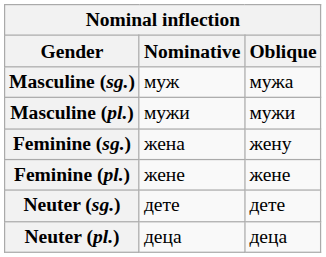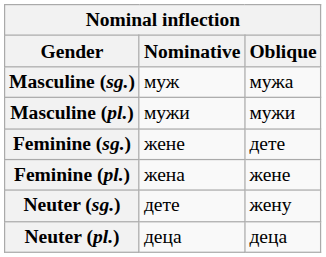 <table class="wikitable">
 <tr>
 <th colspan="5">Nominal inflection</th>
 </tr>
 <tr>
 <th>Gender</th>
 <th>Nominative</th>
 <th>Oblique</th>
 </tr>
 <tr>
 <th>Masculine (<em>sg.</em>)</th>
 <td>муж</td>
 <td>мужа</td>
 </tr>
 <tr>
 <th>Masculine (<em>pl.</em>)</th>
 <td>мужи</td>
 <td>мужи</td>
 </tr>
 <tr>
 <th>Feminine (<em>sg.</em>)</th>
-<td>жена</td>
-<td>жену</td>
+<td>жене</td>
+<td>дете</td>
 </tr>
 <tr>
 <th>Feminine (<em>pl.</em>)</th>
-<td>жене</td>
+<td>жена</td>
 <td>жене</td>
 </tr>
 <tr>
 <th>Neuter (<em>sg.</em>)</th>
 <td>дете</td>
-<td>дете</td>
+<td>жену</td>
 </tr>
 <tr>
 <th>Neuter (<em>pl.</em>)</th>
 <td>деца</td>
 <td>деца</td>
 </tr>
 </table>
